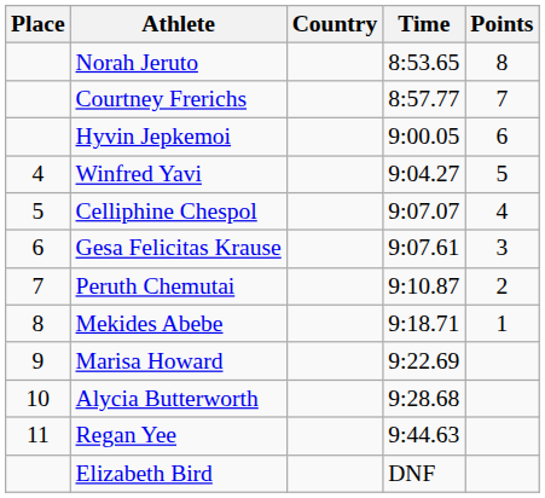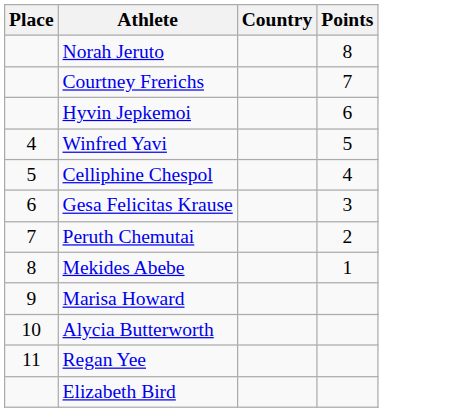 <table class="wikitable">
 <tr>
 <th>Place</th>
 <th>Athlete</th>
 <th>Country</th>
-<th>Time</th>
 <th>Points</th>
 </tr>
 <tr>
 <td align=center></td>
 <td><a href='#'>Norah Jeruto</a></td>
 <td></td>
-<td>8:53.65</td>
 <td align=center>8</td>
 </tr>
 <tr>
 <td align=center></td>
 <td><a href='#'>Courtney Frerichs</a></td>
 <td></td>
-<td>8:57.77</td>
 <td align=center>7</td>
 </tr>
 <tr>
 <td align=center></td>
 <td><a href='#'>Hyvin Jepkemoi</a></td>
 <td></td>
-<td>9:00.05</td>
 <td align=center>6</td>
 </tr>
 <tr>
 <td align=center>4</td>
 <td><a href='#'>Winfred Yavi</a></td>
 <td></td>
-<td>9:04.27</td>
 <td align=center>5</td>
 </tr>
 <tr>
 <td align=center>5</td>
 <td><a href='#'>Celliphine Chespol</a></td>
 <td></td>
-<td>9:07.07</td>
 <td align=center>4</td>
 </tr>
 <tr>
 <td align=center>6</td>
 <td><a href='#'>Gesa Felicitas Krause</a></td>
 <td></td>
-<td>9:07.61</td>
 <td align=center>3</td>
 </tr>
 <tr>
 <td align=center>7</td>
 <td><a href='#'>Peruth Chemutai</a></td>
 <td></td>
-<td>9:10.87</td>
 <td align=center>2</td>
 </tr>
 <tr>
 <td align=center>8</td>
 <td><a href='#'>Mekides Abebe</a></td>
 <td></td>
-<td>9:18.71</td>
 <td align=center>1</td>
 </tr>
 <tr>
 <td align=center>9</td>
 <td><a href='#'>Marisa Howard</a></td>
 <td></td>
-<td>9:22.69</td>
 <td align=center></td>
 </tr>
 <tr>
 <td align=center>10</td>
 <td><a href='#'>Alycia Butterworth</a></td>
 <td></td>
-<td>9:28.68</td>
 <td align=center></td>
 </tr>
 <tr>
 <td align=center>11</td>
 <td><a href='#'>Regan Yee</a></td>
 <td></td>
-<td>9:44.63</td>
 <td align=center></td>
 </tr>
 <tr>
 <td align=center></td>
 <td><a href='#'>Elizabeth Bird</a></td>
 <td></td>
-<td>DNF</td>
 <td align=center></td>
 </tr>
 </table>
